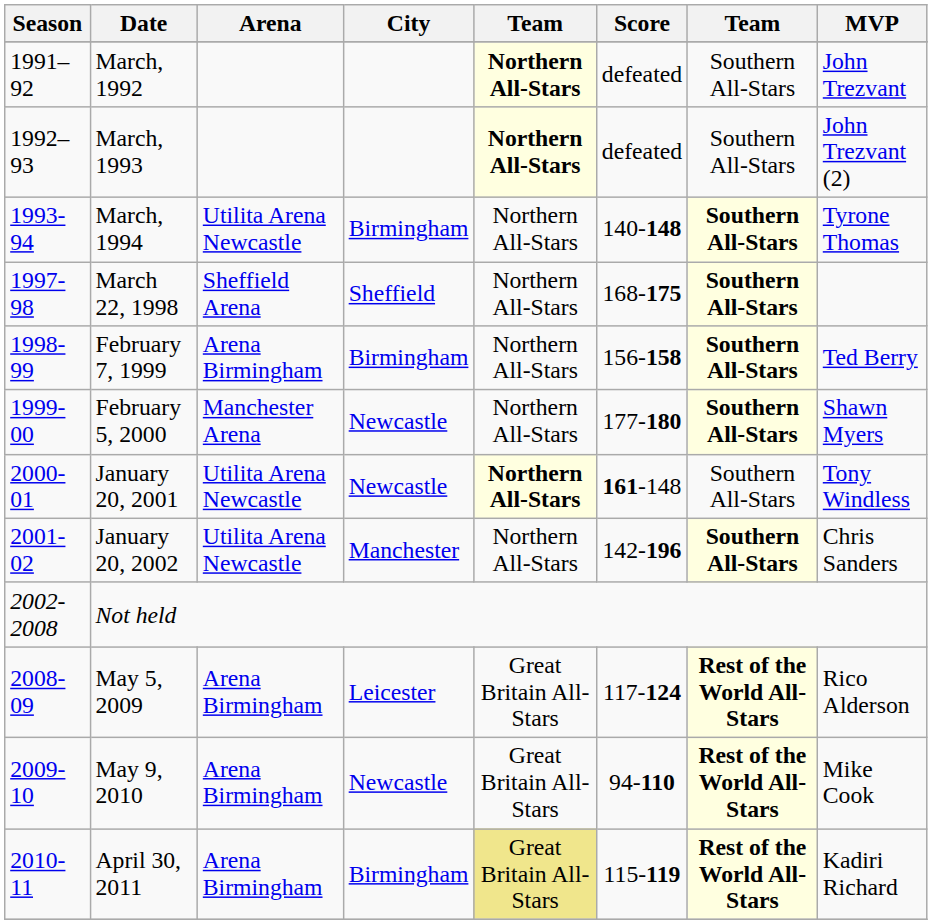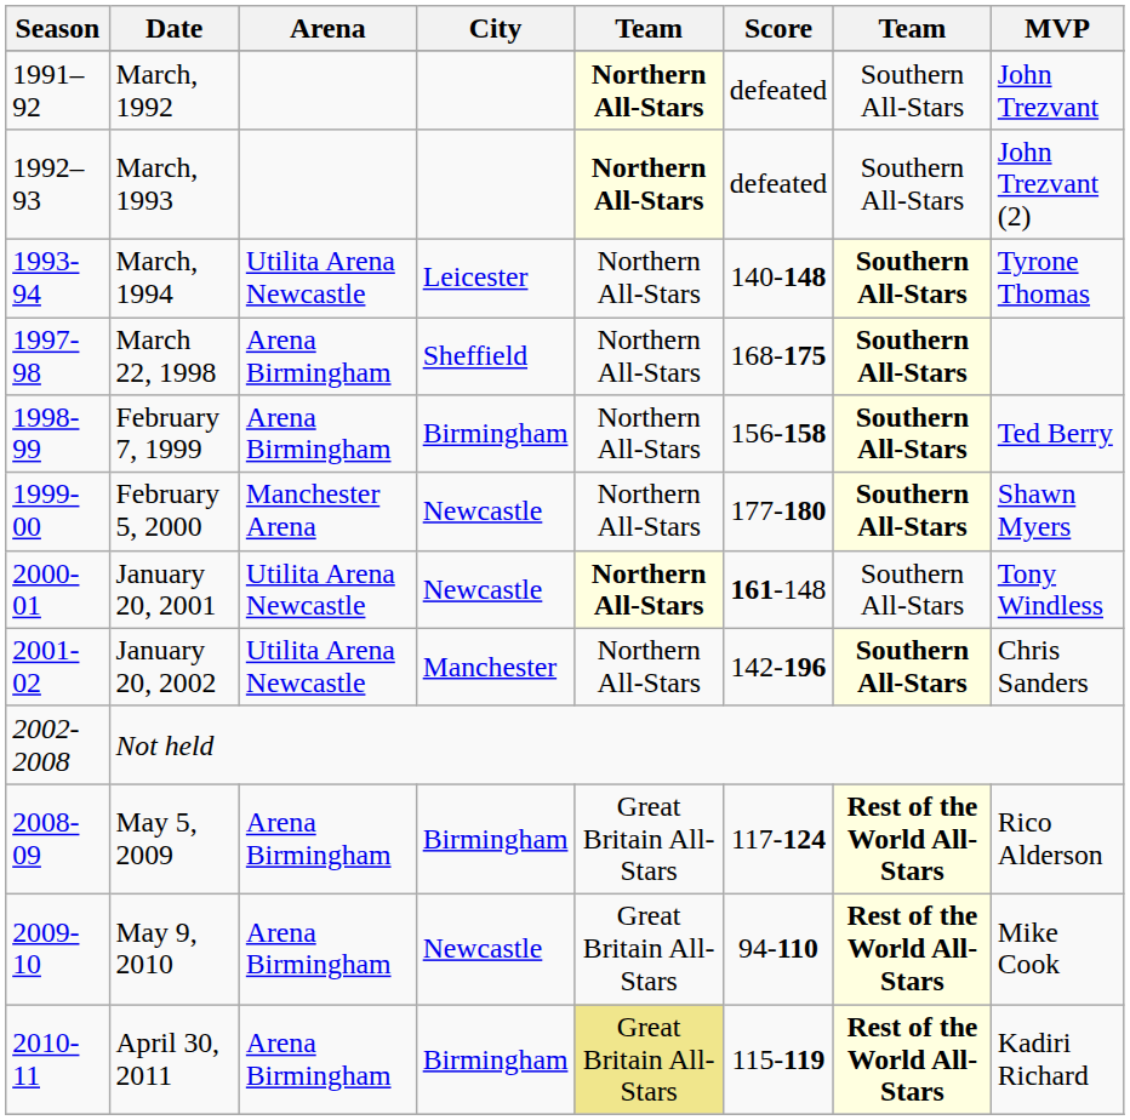 <table class="wikitable sortable" width=100%>
 <tr bgcolor=>
 <th>Season</th>
 <th>Date</th>
 <th>Arena</th>
 <th>City</th>
 <th>Team</th>
 <th>Score</th>
 <th>Team</th>
 <th>MVP</th>
 </tr>
 <tr>
 </tr>
 <tr>
 <td>1991–92</td>
 <td>March, 1992</td>
 <td></td>
 <td></td>
 <td bgcolor=lightyellow align="center"><strong>Northern All-Stars</strong></td>
 <td align="center">defeated</td>
 <td align="center">Southern All-Stars</td>
 <td align="left"> <a href='#'>John Trezvant</a></td>
 </tr>
 <tr>
 <td>1992–93</td>
 <td>March, 1993</td>
 <td></td>
 <td></td>
 <td bgcolor=lightyellow align="center"><strong>Northern All-Stars</strong></td>
 <td align="center">defeated</td>
 <td align="center">Southern All-Stars</td>
 <td align="left"> <a href='#'>John Trezvant</a> (2)</td>
 </tr>
 <tr>
 <td><a href='#'>1993-94</a></td>
 <td>March, 1994</td>
 <td><a href='#'>Utilita Arena Newcastle</a></td>
-<td><a href='#'>Birmingham</a></td>
+<td><a href='#'>Leicester</a></td>
 <td align="center">Northern All-Stars</td>
 <td align="center">140-<strong>148</strong></td>
 <td bgcolor=lightyellow align="center"><strong>Southern All-Stars</strong></td>
 <td align="left"> <a href='#'>Tyrone Thomas</a></td>
 </tr>
 <tr>
 <td><a href='#'>1997-98</a></td>
 <td>March 22, 1998</td>
-<td><a href='#'>Sheffield Arena</a></td>
+<td><a href='#'>Arena Birmingham</a></td>
 <td><a href='#'>Sheffield</a></td>
 <td align="center">Northern All-Stars</td>
 <td align="center">168-<strong>175</strong></td>
 <td bgcolor=lightyellow align="center"><strong>Southern All-Stars</strong></td>
 <td align="left"></td>
 </tr>
 <tr>
 <td><a href='#'>1998-99</a></td>
 <td>February 7, 1999</td>
 <td><a href='#'>Arena Birmingham</a></td>
 <td><a href='#'>Birmingham</a></td>
 <td align="center">Northern All-Stars</td>
 <td align="center">156-<strong>158</strong></td>
 <td bgcolor=lightyellow align="center"><strong>Southern All-Stars</strong></td>
 <td align="left"> <a href='#'>Ted Berry</a></td>
 </tr>
 <tr>
 <td><a href='#'>1999-00</a></td>
 <td>February 5, 2000</td>
 <td><a href='#'>Manchester Arena</a></td>
 <td><a href='#'>Newcastle</a></td>
 <td align="center">Northern All-Stars</td>
 <td align="center">177-<strong>180</strong></td>
 <td bgcolor=lightyellow align="center"><strong>Southern All-Stars</strong></td>
 <td align="left">  <a href='#'>Shawn Myers</a></td>
 </tr>
 <tr>
 <td><a href='#'>2000-01</a></td>
 <td>January 20, 2001</td>
 <td><a href='#'>Utilita Arena Newcastle</a></td>
 <td><a href='#'>Newcastle</a></td>
 <td bgcolor=lightyellow align="center"><strong>Northern All-Stars</strong></td>
 <td align="center"><strong>161</strong>-148</td>
 <td align="center">Southern All-Stars</td>
 <td align="left"> <a href='#'>Tony Windless</a></td>
 </tr>
 <tr>
 <td><a href='#'>2001-02</a></td>
 <td>January 20, 2002</td>
 <td><a href='#'>Utilita Arena Newcastle</a></td>
 <td><a href='#'>Manchester</a></td>
 <td align="center">Northern All-Stars</td>
 <td align="center">142-<strong>196</strong></td>
 <td bgcolor=lightyellow align="center"><strong>Southern All-Stars</strong></td>
 <td align="left"> Chris Sanders</td>
 </tr>
 <tr>
 <td><em>2002-2008</em></td>
 <td colspan=7><em>Not held</em></td>
 </tr>
 <tr>
 <td><a href='#'>2008-09</a></td>
 <td>May 5, 2009</td>
 <td><a href='#'>Arena Birmingham</a></td>
-<td><a href='#'>Leicester</a></td>
+<td><a href='#'>Birmingham</a></td>
 <td align="center">Great Britain All-Stars</td>
 <td align="center">117-<strong>124</strong></td>
 <td bgcolor=lightyellow align="center"><strong>Rest of the World All-Stars</strong></td>
 <td align="left">  Rico Alderson</td>
 </tr>
 <tr>
 <td><a href='#'>2009-10</a></td>
 <td>May 9, 2010</td>
 <td><a href='#'>Arena Birmingham</a></td>
 <td><a href='#'>Newcastle</a></td>
 <td align="center">Great Britain All-Stars</td>
 <td align="center">94-<strong>110</strong></td>
 <td bgcolor=lightyellow align="center"><strong>Rest of the World All-Stars</strong></td>
 <td align="left"> Mike Cook </td>
 </tr>
 <tr>
 <td><a href='#'>2010-11</a></td>
 <td>April 30, 2011</td>
 <td><a href='#'>Arena Birmingham</a></td>
 <td><a href='#'>Birmingham</a></td>
 <td align="center" style="background: khaki;">Great Britain All-Stars</td>
 <td align="center">115-<strong>119</strong></td>
 <td bgcolor=lightyellow align="center"><strong>Rest of the World All-Stars</strong></td>
 <td align="left"> Kadiri Richard </td>
 </tr>
 <tr>
 </tr>
 </table>
